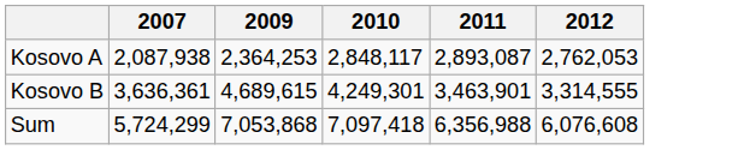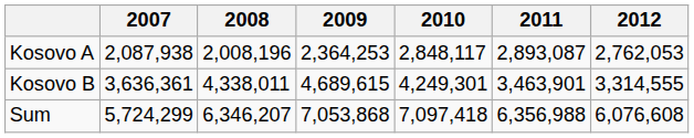 <table class="wikitable">
 <tr>
 <th></th>
 <th>2007</th>
+<th>2008</th>
 <th>2009</th>
 <th>2010</th>
 <th>2011</th>
 <th>2012</th>
 </tr>
 <tr>
 <td>Kosovo A</td>
 <td>2,087,938</td>
+<td>2,008,196</td>
 <td>2,364,253</td>
 <td>2,848,117</td>
 <td>2,893,087</td>
 <td>2,762,053</td>
 </tr>
 <tr>
 <td>Kosovo B</td>
 <td>3,636,361</td>
+<td>4,338,011</td>
 <td>4,689,615</td>
 <td>4,249,301</td>
 <td>3,463,901</td>
 <td>3,314,555</td>
 </tr>
 <tr>
 <td>Sum</td>
 <td>5,724,299</td>
+<td>6,346,207</td>
 <td>7,053,868</td>
 <td>7,097,418</td>
 <td>6,356,988</td>
 <td>6,076,608</td>
 </tr>
 </table>
